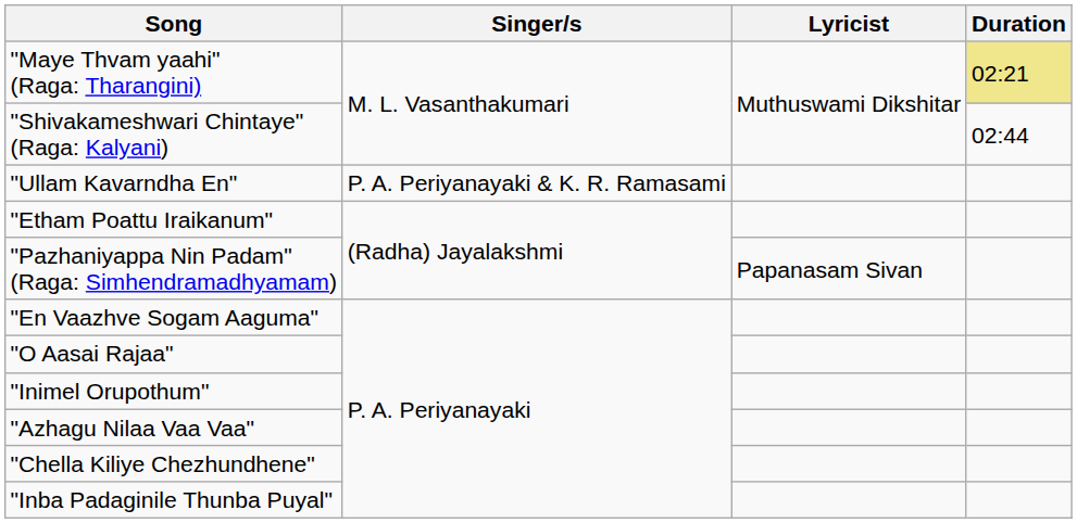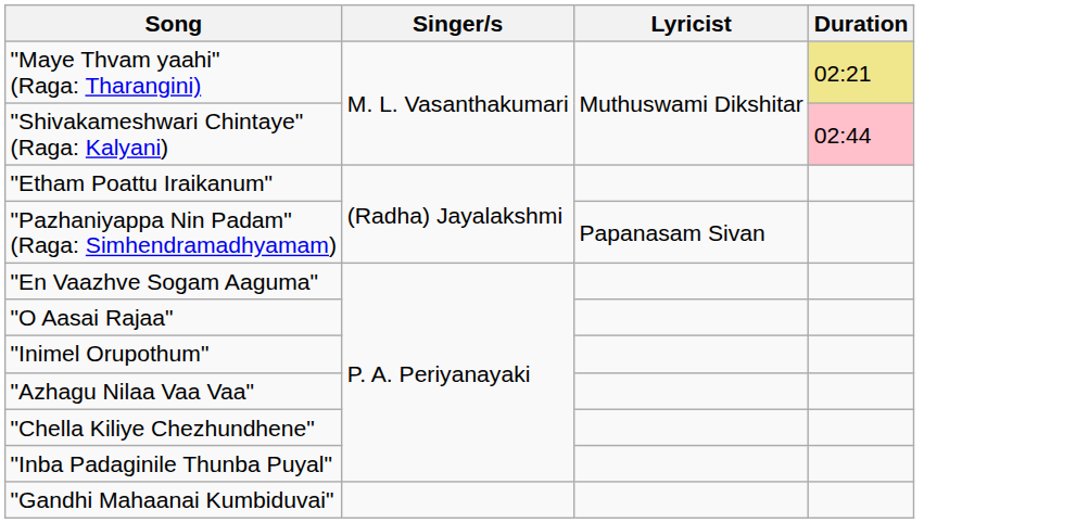 <table class="wikitable" style="font-size:95%;">
 <tr>
 <th>Song</th>
 <th>Singer/s</th>
 <th>Lyricist</th>
 <th>Duration</th>
 </tr>
 <tr>
 <td>"Maye Thvam yaahi"<br>(Raga: <a href='#'>Tharangini)</a></td>
 <td rowspan=2>M. L. Vasanthakumari</td>
 <td rowspan=2>Muthuswami Dikshitar</td>
 <td style="background: khaki;">02:21</td>
 </tr>
 <tr>
 <td>"Shivakameshwari Chintaye"<br>(Raga: <a href='#'>Kalyani</a>)</td>
-<td>02:44</td>
-</tr>
-<tr>
-<td>"Ullam Kavarndha En"</td>
-<td>P. A. Periyanayaki & K. R. Ramasami</td>
-<td></td>
-<td></td>
+<td style="background: pink;">02:44</td>
 </tr>
 <tr>
 <td>"Etham Poattu Iraikanum"</td>
 <td rowspan=2>(Radha) Jayalakshmi</td>
 <td></td>
 <td></td>
 </tr>
 <tr>
 <td>"Pazhaniyappa Nin Padam"<br>(Raga: <a href='#'>Simhendramadhyamam</a>)</td>
 <td>Papanasam Sivan</td>
 <td></td>
 </tr>
 <tr>
 <td>"En Vaazhve Sogam Aaguma"</td>
 <td rowspan=6>P. A. Periyanayaki</td>
 <td></td>
 <td></td>
 </tr>
 <tr>
 <td>"O Aasai Rajaa"</td>
 <td></td>
 <td></td>
 </tr>
 <tr>
 <td>"Inimel Orupothum"</td>
 <td></td>
 <td></td>
 </tr>
 <tr>
 <td>"Azhagu Nilaa Vaa Vaa"</td>
 <td></td>
 <td></td>
 </tr>
 <tr>
 <td>"Chella Kiliye Chezhundhene"</td>
 <td></td>
 <td></td>
 </tr>
 <tr>
 <td>"Inba Padaginile Thunba Puyal"</td>
 <td></td>
 <td></td>
 </tr>
+<tr>
+<td>"Gandhi Mahaanai Kumbiduvai"</td>
+<td></td>
+<td></td>
+<td></td>
+</tr>
 </table>
